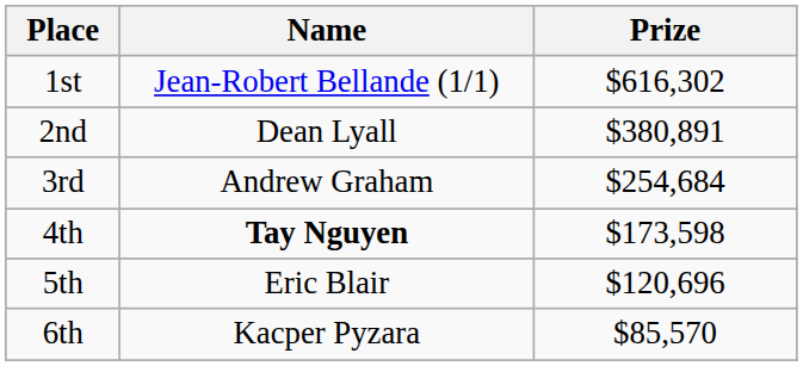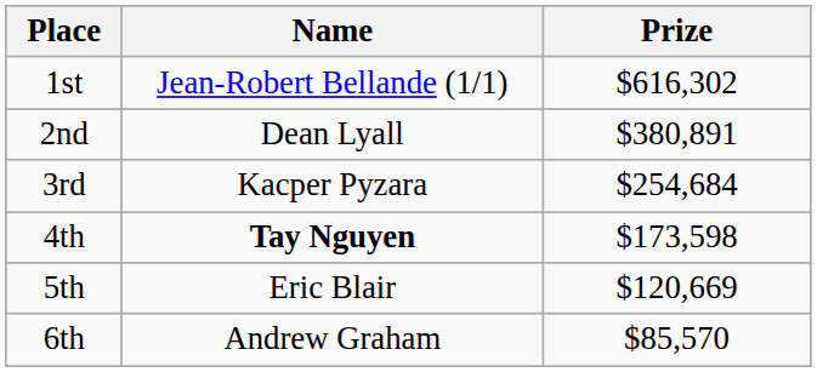 <table class="wikitable">
 <tr>
 <th width="50">Place</th>
 <th width="200">Name</th>
 <th width="125">Prize</th>
 </tr>
 <tr>
 <td align = "center">1st</td>
 <td align = "center"><a href='#'>Jean-Robert Bellande</a> (1/1)</td>
 <td align="center">$616,302</td>
 </tr>
 <tr>
 <td align = "center">2nd</td>
 <td align = "center">Dean Lyall</td>
 <td align="center">$380,891</td>
 </tr>
 <tr>
 <td align = "center">3rd</td>
-<td align = "center">Andrew Graham</td>
+<td align = "center">Kacper Pyzara</td>
 <td align="center">$254,684</td>
 </tr>
 <tr>
 <td align = "center">4th</td>
 <td align = "center"><strong>Tay Nguyen</strong></td>
 <td align="center">$173,598</td>
 </tr>
 <tr>
 <td align = "center">5th</td>
 <td align = "center">Eric Blair</td>
-<td align="center">$120,696</td>
+<td align="center">$120,669</td>
 </tr>
 <tr>
 <td align = "center">6th</td>
-<td align = "center">Kacper Pyzara</td>
+<td align = "center">Andrew Graham</td>
 <td align="center">$85,570</td>
 </tr>
 </table>
